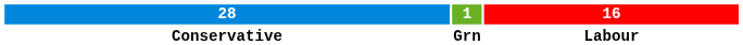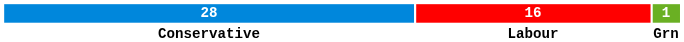 <table style="width:100%; text-align:center;">
 <tr style="color:white;">
 <td style="background:#0087DC; width:62.22%;"><strong>28</strong></td>
+<td style="background:red; width:35.56%;"><strong>16</strong></td>
 <td style="background:#6AB023; width:2.22%;"><strong>1</strong></td>
-<td style="background:red; width:35.56%;"><strong>16</strong></td>
 </tr>
 <tr>
 <td><span><strong>Conservative</strong></span></td>
+<td><span><strong>Labour</strong></span></td>
 <td><span><strong>Grn</strong></span></td>
-<td><span><strong>Labour</strong></span></td>
 </tr>
 </table>
